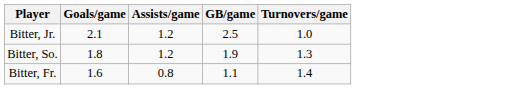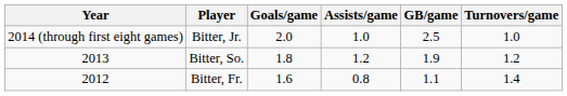 <table class="wikitable" style="text-align:center">
 <tr>
+<th>Year</th>
 <th>Player</th>
 <th>Goals/game</th>
 <th>Assists/game</th>
 <th>GB/game</th>
 <th>Turnovers/game</th>
 </tr>
 <tr>
+<td>2014 (through first eight games)</td>
 <td>Bitter, Jr.</td>
-<td>2.1</td>
-<td>1.2</td>
+<td>2.0</td>
+<td>1.0</td>
 <td>2.5</td>
 <td>1.0</td>
 </tr>
 <tr>
+<td>2013</td>
 <td>Bitter, So.</td>
 <td>1.8</td>
 <td>1.2</td>
 <td>1.9</td>
-<td>1.3</td>
+<td>1.2</td>
 </tr>
 <tr>
+<td>2012</td>
 <td>Bitter, Fr.</td>
 <td>1.6</td>
 <td>0.8</td>
 <td>1.1</td>
 <td>1.4</td>
 </tr>
 </table>
